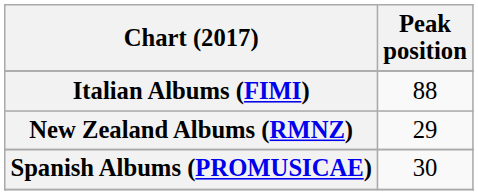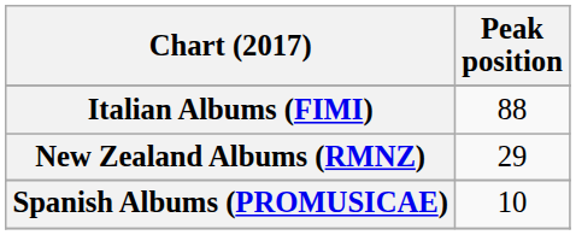 <table class="wikitable sortable plainrowheaders" style="text-align:center">
 <tr>
 <th scope="col">Chart (2017)</th>
 <th scope="col">Peak<br> position</th>
 </tr>
 <tr>
 </tr>
 <tr>
 </tr>
 <tr>
 </tr>
 <tr>
 </tr>
 <tr>
 </tr>
 <tr>
 </tr>
 <tr>
 <th scope="row">Italian Albums (<a href='#'>FIMI</a>)</th>
 <td>88</td>
 </tr>
 <tr>
 <th scope="row">New Zealand Albums (<a href='#'>RMNZ</a>)</th>
 <td>29</td>
 </tr>
 <tr>
 </tr>
 <tr>
 <th scope="row">Spanish Albums (<a href='#'>PROMUSICAE</a>)</th>
-<td>30</td>
+<td>10</td>
 </tr>
 <tr>
 </tr>
 <tr>
 </tr>
 <tr>
 </tr>
 <tr>
 </tr>
 </table>
